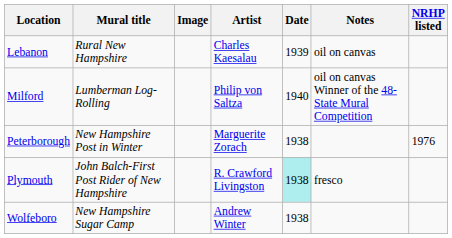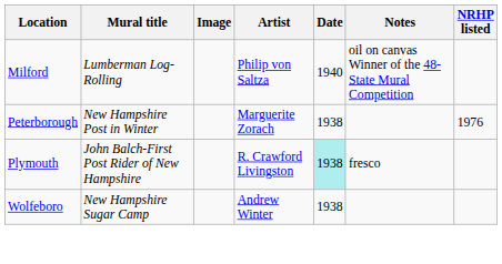 <table class="wikitable sortable">
 <tr>
 <th>Location</th>
 <th>Mural title</th>
 <th>Image</th>
 <th>Artist</th>
 <th>Date</th>
 <th>Notes</th>
 <th><a href='#'>NRHP</a><br>listed</th>
-</tr>
-<tr>
-<td><a href='#'>Lebanon</a></td>
-<td><em>Rural New Hampshire</em></td>
-<td></td>
-<td><a href='#'>Charles Kaesalau</a></td>
-<td>1939</td>
-<td>oil on canvas</td>
-<td></td>
 </tr>
 <tr>
 <td><a href='#'>Milford</a></td>
 <td><em>Lumberman Log-Rolling</em></td>
 <td></td>
 <td><a href='#'>Philip von Saltza</a></td>
 <td>1940</td>
 <td>oil on canvas<br>Winner of the <a href='#'>48-State Mural Competition</a></td>
 <td></td>
 </tr>
 <tr>
 <td><a href='#'>Peterborough</a></td>
 <td><em>New Hampshire Post in Winter</em></td>
 <td></td>
 <td><a href='#'>Marguerite Zorach</a></td>
 <td>1938</td>
 <td></td>
 <td>1976</td>
 </tr>
 <tr>
 <td><a href='#'>Plymouth</a></td>
 <td><em>John Balch-First Post Rider of New Hampshire</em></td>
 <td></td>
 <td><a href='#'>R. Crawford Livingston</a></td>
 <td style="background: paleturquoise;">1938</td>
 <td>fresco</td>
 <td></td>
 </tr>
 <tr>
 <td><a href='#'>Wolfeboro</a></td>
 <td><em>New Hampshire Sugar Camp</em></td>
 <td></td>
 <td><a href='#'>Andrew Winter</a></td>
 <td>1938</td>
 <td></td>
 <td></td>
 </tr>
 </table>
